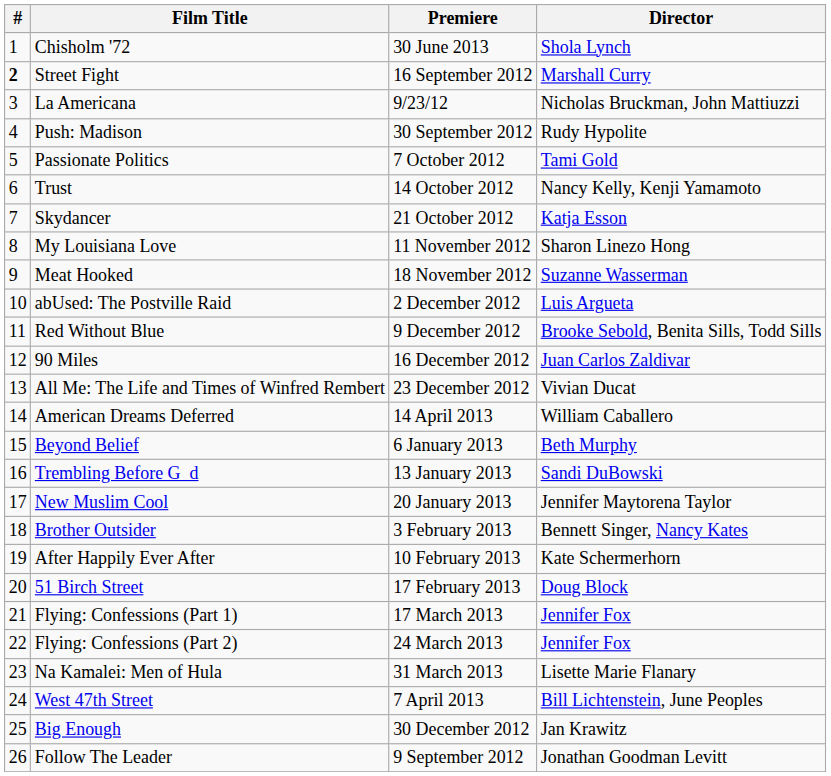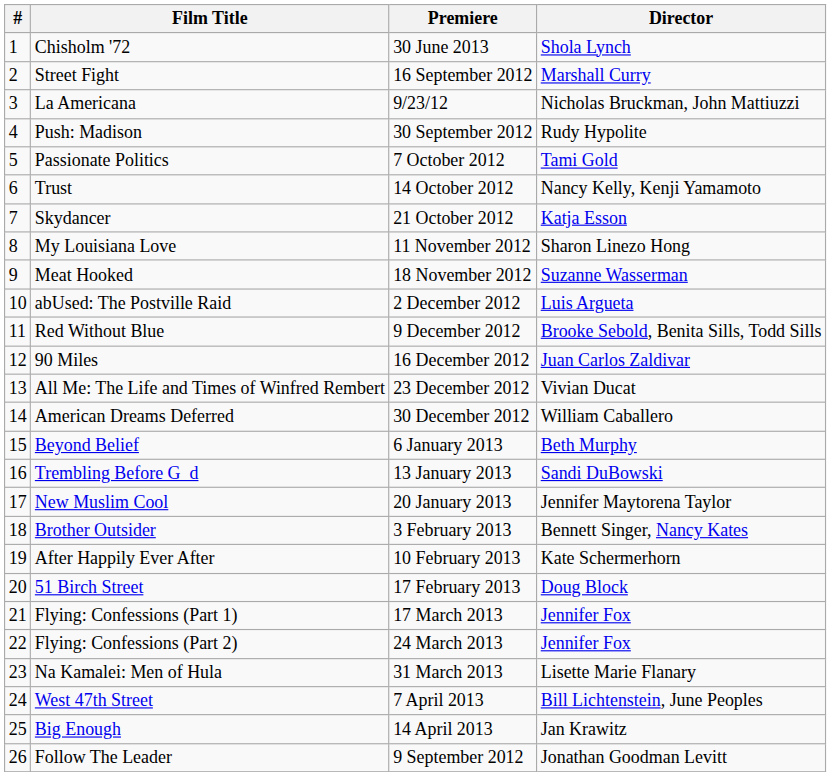 <table class="wikitable sortable">
 <tr>
 <th>#</th>
 <th>Film Title</th>
 <th>Premiere</th>
 <th>Director</th>
 </tr>
 <tr>
 <td>1</td>
 <td>Chisholm '72</td>
 <td>30 June 2013</td>
 <td><a href='#'>Shola Lynch</a></td>
 </tr>
 <tr>
-<td><strong>2</strong></td>
+<td>2</td>
 <td>Street Fight</td>
 <td>16 September 2012</td>
 <td><a href='#'>Marshall Curry</a></td>
 </tr>
 <tr>
 <td>3</td>
 <td>La Americana</td>
 <td>9/23/12</td>
 <td>Nicholas Bruckman, John Mattiuzzi</td>
 </tr>
 <tr>
 <td>4</td>
 <td>Push: Madison</td>
 <td>30 September 2012</td>
 <td>Rudy Hypolite</td>
 </tr>
 <tr>
 <td>5</td>
 <td>Passionate Politics</td>
 <td>7 October 2012</td>
 <td><a href='#'>Tami Gold</a></td>
 </tr>
 <tr>
 <td>6</td>
 <td>Trust</td>
 <td>14 October 2012</td>
 <td>Nancy Kelly, Kenji Yamamoto</td>
 </tr>
 <tr>
 <td>7</td>
 <td>Skydancer</td>
 <td>21 October 2012</td>
 <td><a href='#'>Katja Esson</a></td>
 </tr>
 <tr>
 <td>8</td>
 <td>My Louisiana Love</td>
 <td>11 November 2012</td>
 <td>Sharon Linezo Hong</td>
 </tr>
 <tr>
 <td>9</td>
 <td>Meat Hooked</td>
 <td>18 November 2012</td>
 <td><a href='#'>Suzanne Wasserman</a></td>
 </tr>
 <tr>
 <td>10</td>
 <td>abUsed: The Postville Raid</td>
 <td>2 December 2012</td>
 <td><a href='#'>Luis Argueta</a></td>
 </tr>
 <tr>
 <td>11</td>
 <td>Red Without Blue</td>
 <td>9 December 2012</td>
 <td><a href='#'>Brooke Sebold</a>, Benita Sills, Todd Sills</td>
 </tr>
 <tr>
 <td>12</td>
 <td>90 Miles</td>
 <td>16 December 2012</td>
 <td><a href='#'>Juan Carlos Zaldivar</a></td>
 </tr>
 <tr>
 <td>13</td>
 <td>All Me: The Life and Times of Winfred Rembert</td>
 <td>23 December 2012</td>
 <td>Vivian Ducat</td>
 </tr>
 <tr>
 <td>14</td>
 <td>American Dreams Deferred</td>
-<td>14 April 2013</td>
+<td>30 December 2012</td>
 <td>William Caballero</td>
 </tr>
 <tr>
 <td>15</td>
 <td><a href='#'>Beyond Belief</a></td>
 <td>6 January 2013</td>
 <td><a href='#'>Beth Murphy</a></td>
 </tr>
 <tr>
 <td>16</td>
 <td><a href='#'>Trembling Before G_d</a></td>
 <td>13 January 2013</td>
 <td><a href='#'>Sandi DuBowski</a></td>
 </tr>
 <tr>
 <td>17</td>
 <td><a href='#'>New Muslim Cool</a></td>
 <td>20 January 2013</td>
 <td>Jennifer Maytorena Taylor</td>
 </tr>
 <tr>
 <td>18</td>
 <td><a href='#'>Brother Outsider</a></td>
 <td>3 February 2013</td>
 <td>Bennett Singer, <a href='#'>Nancy Kates</a></td>
 </tr>
 <tr>
 <td>19</td>
 <td>After Happily Ever After</td>
 <td>10 February 2013</td>
 <td>Kate Schermerhorn</td>
 </tr>
 <tr>
 <td>20</td>
 <td><a href='#'>51 Birch Street</a></td>
 <td>17 February 2013</td>
 <td><a href='#'>Doug Block</a></td>
 </tr>
 <tr>
 <td>21</td>
 <td>Flying: Confessions (Part 1)</td>
 <td>17 March 2013</td>
 <td><a href='#'>Jennifer Fox</a></td>
 </tr>
 <tr>
 <td>22</td>
 <td>Flying: Confessions (Part 2)</td>
 <td>24 March 2013</td>
 <td><a href='#'>Jennifer Fox</a></td>
 </tr>
 <tr>
 <td>23</td>
 <td>Na Kamalei: Men of Hula</td>
 <td>31 March 2013</td>
 <td>Lisette Marie Flanary</td>
 </tr>
 <tr>
 <td>24</td>
 <td><a href='#'>West 47th Street</a></td>
 <td>7 April 2013</td>
 <td><a href='#'>Bill Lichtenstein</a>, June Peoples</td>
 </tr>
 <tr>
 <td>25</td>
 <td><a href='#'>Big Enough</a></td>
-<td>30 December 2012</td>
+<td>14 April 2013</td>
 <td>Jan Krawitz</td>
 </tr>
 <tr>
 <td>26</td>
 <td>Follow The Leader</td>
 <td>9 September 2012</td>
 <td>Jonathan Goodman Levitt</td>
 </tr>
 </table>
